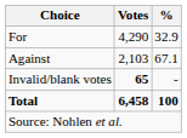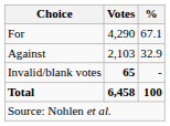 <table class=wikitable style=text-align:right>
 <tr>
 <th>Choice</th>
 <th>Votes</th>
 <th>%</th>
 </tr>
 <tr>
 <td align=left>For</td>
 <td>4,290</td>
-<td>32.9</td>
+<td>67.1</td>
 </tr>
 <tr>
 <td align=left>Against</td>
 <td>2,103</td>
-<td>67.1</td>
+<td>32.9</td>
 </tr>
 <tr>
 <td align=left>Invalid/blank votes</td>
 <td><strong>65</strong></td>
 <td>-</td>
 </tr>
 <tr>
 <td align=left><strong>Total</strong></td>
 <td><strong>6,458</strong></td>
 <td><strong>100</strong></td>
 </tr>
 <tr>
 <td colspan=3 align=left>Source: Nohlen <em>et al.</em></td>
 </tr>
 </table>
